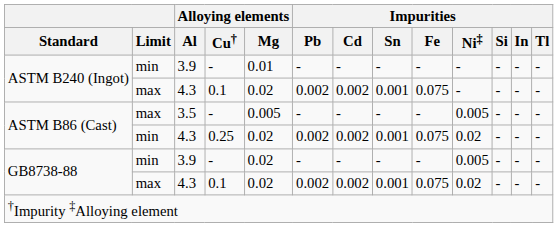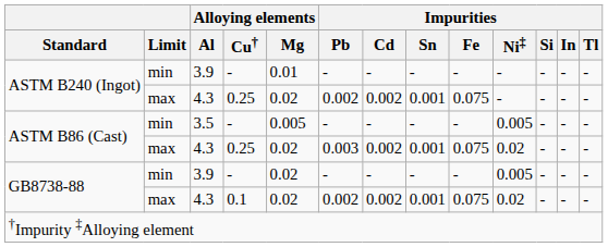 <table class="wikitable">
 <tr>
 <th colspan=2></th>
 <th colspan=3>Alloying elements</th>
 <th colspan=8>Impurities</th>
 </tr>
 <tr>
 <th>Standard</th>
 <th>Limit</th>
 <th>Al</th>
 <th>Cu<sup>†</sup></th>
 <th>Mg</th>
 <th>Pb</th>
 <th>Cd</th>
 <th>Sn</th>
 <th>Fe</th>
 <th>Ni<sup>‡</sup></th>
 <th>Si</th>
 <th>In</th>
 <th>Tl</th>
 </tr>
 <tr>
 <td rowspan=2>ASTM B240 (Ingot)</td>
 <td>min</td>
 <td>3.9</td>
 <td>-</td>
 <td>0.01</td>
 <td>-</td>
 <td>-</td>
 <td>-</td>
 <td>-</td>
 <td>-</td>
 <td>-</td>
 <td>-</td>
 <td>-</td>
 </tr>
 <tr>
 <td>max</td>
 <td>4.3</td>
-<td>0.1</td>
+<td>0.25</td>
 <td>0.02</td>
 <td>0.002</td>
 <td>0.002</td>
 <td>0.001</td>
 <td>0.075</td>
 <td>-</td>
 <td>-</td>
 <td>-</td>
 <td>-</td>
 </tr>
 <tr>
 <td rowspan=2>ASTM B86 (Cast)</td>
-<td>max</td>
+<td>min</td>
 <td>3.5</td>
 <td>-</td>
 <td>0.005</td>
 <td>-</td>
 <td>-</td>
 <td>-</td>
 <td>-</td>
 <td>0.005</td>
 <td>-</td>
 <td>-</td>
 <td>-</td>
 </tr>
 <tr>
-<td>min</td>
+<td>max</td>
 <td>4.3</td>
 <td>0.25</td>
 <td>0.02</td>
-<td>0.002</td>
+<td>0.003</td>
 <td>0.002</td>
 <td>0.001</td>
 <td>0.075</td>
 <td>0.02</td>
 <td>-</td>
 <td>-</td>
 <td>-</td>
 </tr>
 <tr>
 <td rowspan=2>GB8738-88</td>
 <td>min</td>
 <td>3.9</td>
 <td>-</td>
 <td>0.02</td>
 <td>-</td>
 <td>-</td>
 <td>-</td>
 <td>-</td>
 <td>0.005</td>
 <td>-</td>
 <td>-</td>
 <td>-</td>
 </tr>
 <tr>
 <td>max</td>
 <td>4.3</td>
 <td>0.1</td>
 <td>0.02</td>
 <td>0.002</td>
 <td>0.002</td>
 <td>0.001</td>
 <td>0.075</td>
 <td>0.02</td>
 <td>-</td>
 <td>-</td>
 <td>-</td>
 </tr>
 <tr>
 <td colspan=13><sup>†</sup>Impurity <sup>‡</sup>Alloying element</td>
 </tr>
 </table>
